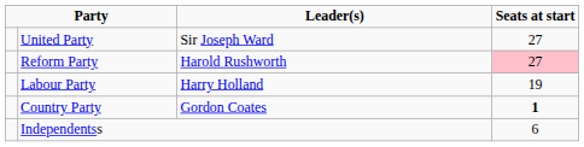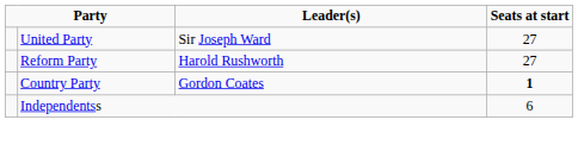 <table class="wikitable">
 <tr ------------------>
 <td width=30% colspan=2 align=center><strong>Party</strong></td>
 <td width=55% align=center><strong>Leader(s)</strong></td>
 <td width=15% align=center><strong>Seats at start</strong></td>
 </tr>
 <tr ------------------>
 <td></td>
 <td><a href='#'>United Party</a></td>
 <td>Sir <a href='#'>Joseph Ward</a></td>
 <td align=center>27</td>
 </tr>
 <tr ------------------>
 <td></td>
 <td><a href='#'>Reform Party</a></td>
 <td><a href='#'>Harold Rushworth</a></td>
-<td align=center style="background: pink;">27</td>
-</tr>
-<tr ------------------>
-<td></td>
-<td><a href='#'>Labour Party</a></td>
-<td><a href='#'>Harry Holland</a></td>
-<td align=center>19</td>
+<td align=center>27</td>
 </tr>
 <tr ------------------>
 <td></td>
 <td><a href='#'>Country Party</a></td>
 <td><a href='#'>Gordon Coates</a></td>
 <td align=center><strong>1</strong></td>
 </tr>
 <tr ------------------>
 <td></td>
 <td colspan=2><a href='#'>Independents</a>s</td>
 <td align=center>6</td>
 </tr>
 </table>
